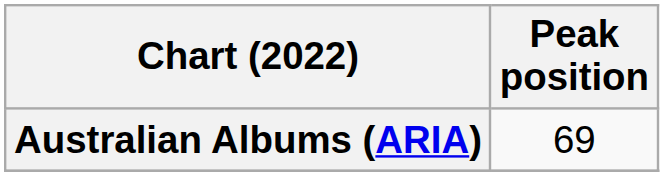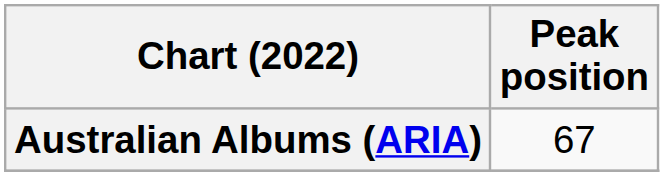 <table class="wikitable sortable plainrowheaders" style="text-align:center">
 <tr>
 <th scope="col">Chart (2022)</th>
 <th scope="col">Peak<br>position</th>
 </tr>
 <tr>
 <th scope="row">Australian Albums (<a href='#'>ARIA</a>)</th>
-<td>69</td>
+<td>67</td>
 </tr>
 <tr>
 </tr>
 <tr>
 </tr>
 <tr>
 </tr>
 <tr>
 </tr>
 <tr>
 </tr>
 <tr>
 </tr>
 <tr>
 </tr>
 <tr>
 </tr>
 <tr>
 </tr>
 <tr>
 </tr>
 <tr>
 </tr>
 <tr>
 </tr>
 </table>
